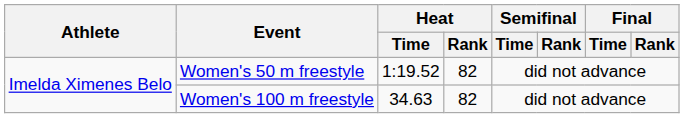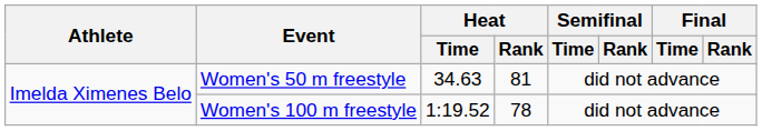 <table class=wikitable style="font-size:90%">
 <tr>
 <th rowspan="2">Athlete</th>
 <th rowspan="2">Event</th>
 <th colspan="2">Heat</th>
 <th colspan="2">Semifinal</th>
 <th colspan="2">Final</th>
 </tr>
 <tr style="font-size:95%">
 <th>Time</th>
 <th>Rank</th>
 <th>Time</th>
 <th>Rank</th>
 <th>Time</th>
 <th>Rank</th>
 </tr>
 <tr align=center>
 <td align=left rowspan=2><a href='#'>Imelda Ximenes Belo</a></td>
 <td align=left><a href='#'>Women's 50 m freestyle</a></td>
-<td>1:19.52</td>
-<td>82</td>
+<td>34.63</td>
+<td>81</td>
 <td colspan=4>did not advance</td>
 </tr>
 <tr align=center>
 <td align=left><a href='#'>Women's 100 m freestyle</a></td>
-<td>34.63</td>
-<td>82</td>
+<td>1:19.52</td>
+<td>78</td>
 <td colspan=4>did not advance</td>
 </tr>
 </table>
